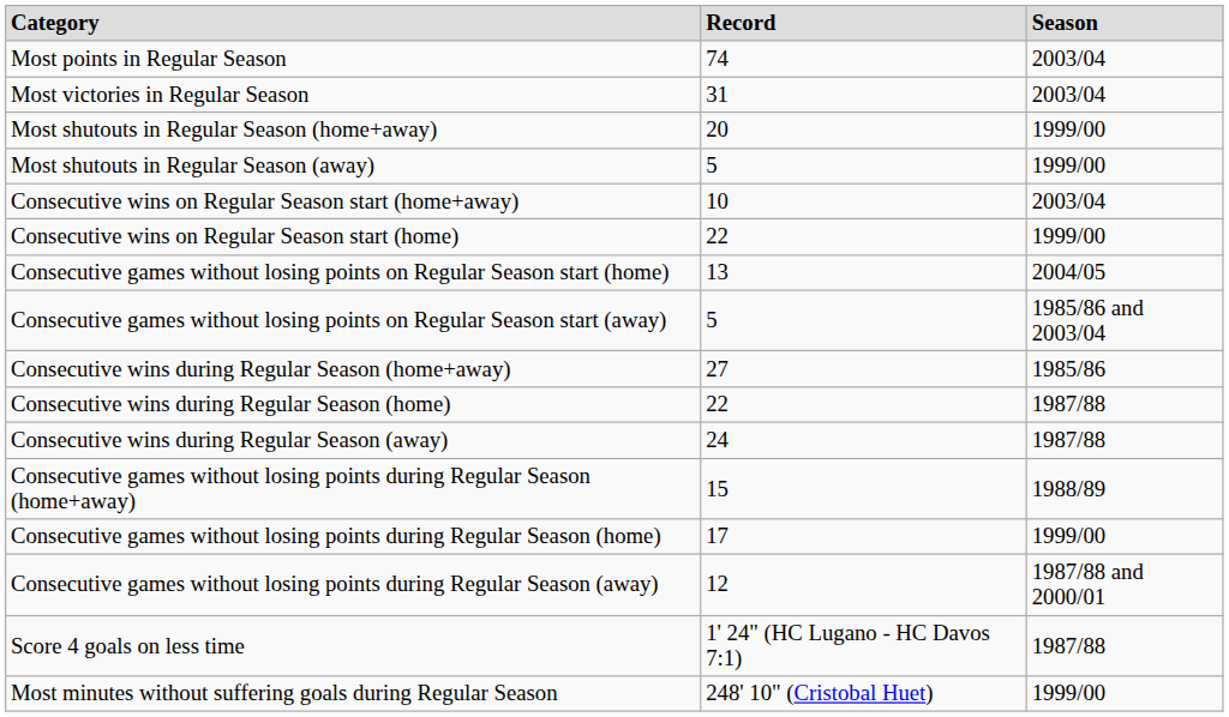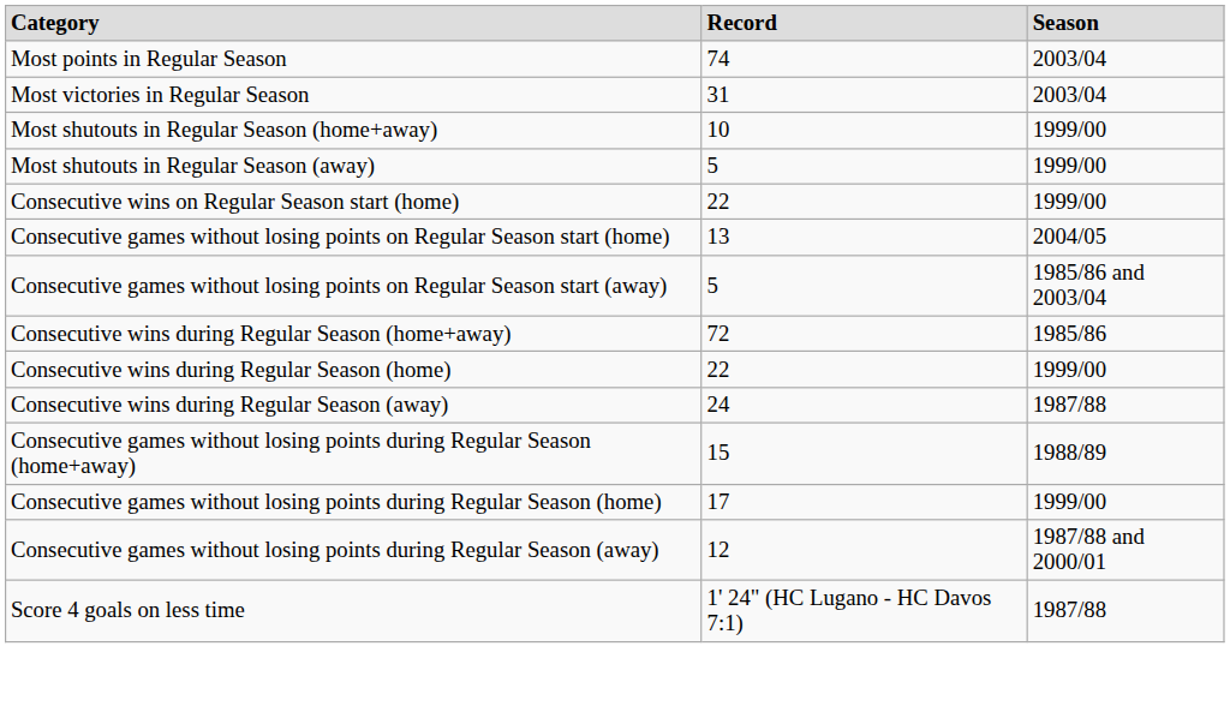 <table class="wikitable">
 <tr style="font-weight:bold; background-color:#dddddd;" |>
 <td>Category</td>
 <td>Record</td>
 <td>Season</td>
 </tr>
 <tr>
 <td>Most points in Regular Season</td>
 <td>74</td>
 <td>2003/04</td>
 </tr>
 <tr>
 <td>Most victories in Regular Season</td>
 <td>31</td>
 <td>2003/04</td>
 </tr>
 <tr>
 <td>Most shutouts in Regular Season (home+away)</td>
-<td>20</td>
+<td>10</td>
 <td>1999/00</td>
 </tr>
 <tr>
 <td>Most shutouts in Regular Season (away)</td>
 <td>5</td>
 <td>1999/00</td>
-</tr>
-<tr>
-<td>Consecutive wins on Regular Season start (home+away)</td>
-<td>10</td>
-<td>2003/04</td>
 </tr>
 <tr>
 <td>Consecutive wins on Regular Season start (home)</td>
 <td>22</td>
 <td>1999/00</td>
 </tr>
 <tr>
 <td>Consecutive games without losing points on Regular Season start (home)</td>
 <td>13</td>
 <td>2004/05</td>
 </tr>
 <tr>
 <td>Consecutive games without losing points on Regular Season start (away)</td>
 <td>5</td>
 <td>1985/86 and 2003/04</td>
 </tr>
 <tr>
 <td>Consecutive wins during Regular Season (home+away)</td>
-<td>27</td>
+<td>72</td>
 <td>1985/86</td>
 </tr>
 <tr>
 <td>Consecutive wins during Regular Season (home)</td>
 <td>22</td>
-<td>1987/88</td>
+<td>1999/00</td>
 </tr>
 <tr>
 <td>Consecutive wins during Regular Season (away)</td>
 <td>24</td>
 <td>1987/88</td>
 </tr>
 <tr>
 <td>Consecutive games without losing points during Regular Season (home+away)</td>
 <td>15</td>
 <td>1988/89</td>
 </tr>
 <tr>
 <td>Consecutive games without losing points during Regular Season (home)</td>
 <td>17</td>
 <td>1999/00</td>
 </tr>
 <tr>
 <td>Consecutive games without losing points during Regular Season (away)</td>
 <td>12</td>
 <td>1987/88 and 2000/01</td>
 </tr>
 <tr>
 <td>Score 4 goals on less time</td>
 <td>1' 24" (HC Lugano - HC Davos 7:1)</td>
 <td>1987/88</td>
 </tr>
-<tr>
-<td>Most minutes without suffering goals during Regular Season</td>
-<td>248' 10" (<a href='#'>Cristobal Huet</a>)</td>
-<td>1999/00</td>
-</tr>
 </table>
